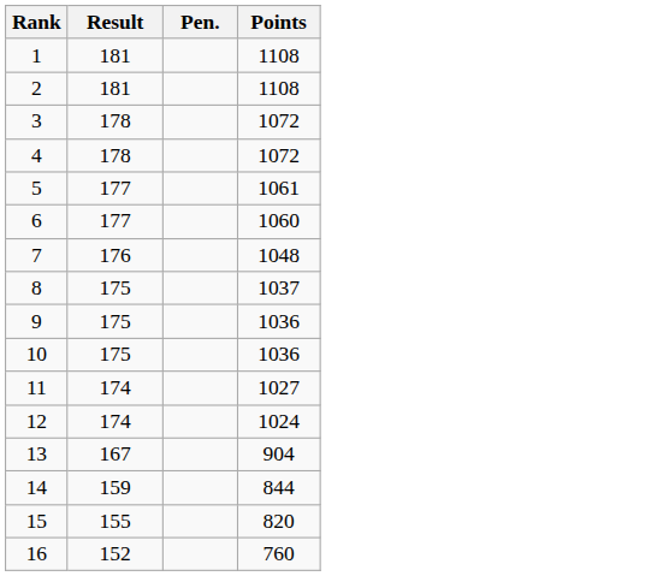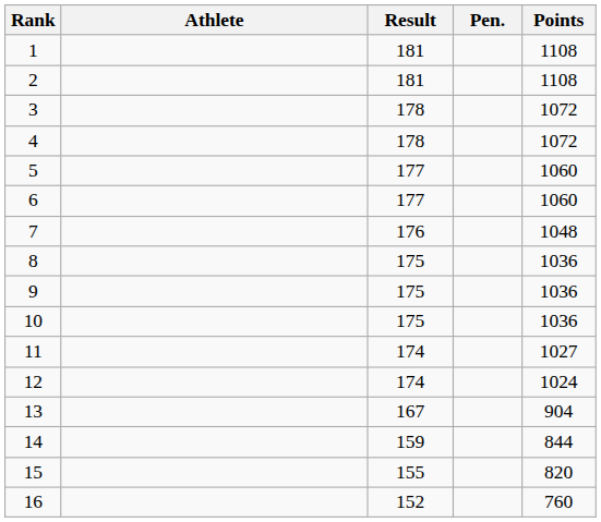 <table class=wikitable style="text-align:center">
 <tr>
 <th width=40>Rank</th>
+<th width=250>Athlete</th>
 <th width=65>Result</th>
 <th width=50>Pen.</th>
 <th width=55>Points</th>
 </tr>
 <tr>
 <td>1</td>
+<td align=left></td>
 <td>181</td>
 <td></td>
 <td>1108</td>
 </tr>
 <tr>
 <td>2</td>
+<td align=left></td>
 <td>181</td>
 <td></td>
 <td>1108</td>
 </tr>
 <tr>
 <td>3</td>
+<td align=left></td>
 <td>178</td>
 <td></td>
 <td>1072</td>
 </tr>
 <tr>
 <td>4</td>
+<td align=left></td>
 <td>178</td>
 <td></td>
 <td>1072</td>
 </tr>
 <tr>
 <td>5</td>
+<td align=left></td>
 <td>177</td>
 <td></td>
-<td>1061</td>
+<td>1060</td>
 </tr>
 <tr>
 <td>6</td>
+<td align=left></td>
 <td>177</td>
 <td></td>
 <td>1060</td>
 </tr>
 <tr>
 <td>7</td>
+<td align=left></td>
 <td>176</td>
 <td></td>
 <td>1048</td>
 </tr>
 <tr>
 <td>8</td>
+<td align=left></td>
 <td>175</td>
 <td></td>
-<td>1037</td>
+<td>1036</td>
 </tr>
 <tr>
 <td>9</td>
+<td align=left></td>
 <td>175</td>
 <td></td>
 <td>1036</td>
 </tr>
 <tr>
 <td>10</td>
+<td align=left></td>
 <td>175</td>
 <td></td>
 <td>1036</td>
 </tr>
 <tr>
 <td>11</td>
+<td align=left></td>
 <td>174</td>
 <td></td>
 <td>1027</td>
 </tr>
 <tr>
 <td>12</td>
+<td align=left></td>
 <td>174</td>
 <td></td>
 <td>1024</td>
 </tr>
 <tr>
 <td>13</td>
+<td align=left></td>
 <td>167</td>
 <td></td>
 <td>904</td>
 </tr>
 <tr>
 <td>14</td>
+<td align=left></td>
 <td>159</td>
 <td></td>
 <td>844</td>
 </tr>
 <tr>
 <td>15</td>
+<td align=left></td>
 <td>155</td>
 <td></td>
 <td>820</td>
 </tr>
 <tr>
 <td>16</td>
+<td align=left></td>
 <td>152</td>
 <td></td>
 <td>760</td>
 </tr>
 </table>
